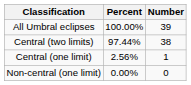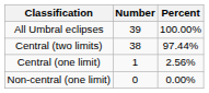 <table class="wikitable sortable">
 <tr align=center>
 <th>Classification</th>
+<th>Number</th>
 <th>Percent</th>
-<th>Number</th>
 </tr>
 <tr align=center>
 <td>All Umbral eclipses</td>
+<td>39</td>
 <td>100.00%</td>
-<td>39</td>
 </tr>
 <tr align=center>
 <td>Central (two limits)</td>
+<td>38</td>
 <td>97.44%</td>
-<td>38</td>
 </tr>
 <tr align=center>
 <td>Central (one limit)</td>
+<td>1</td>
 <td>2.56%</td>
-<td>1</td>
 </tr>
 <tr align=center>
 <td>Non-central (one limit)</td>
+<td>0</td>
 <td>0.00%</td>
-<td>0</td>
 </tr>
 </table>
